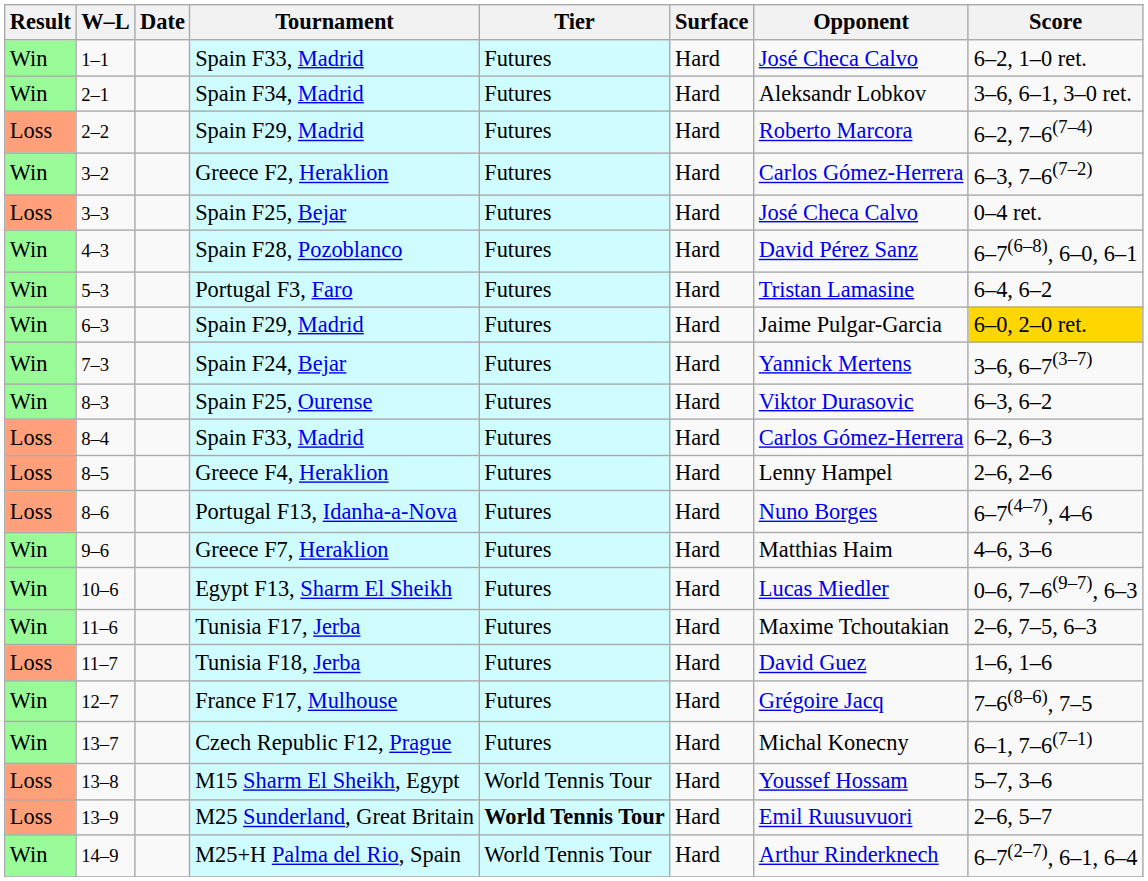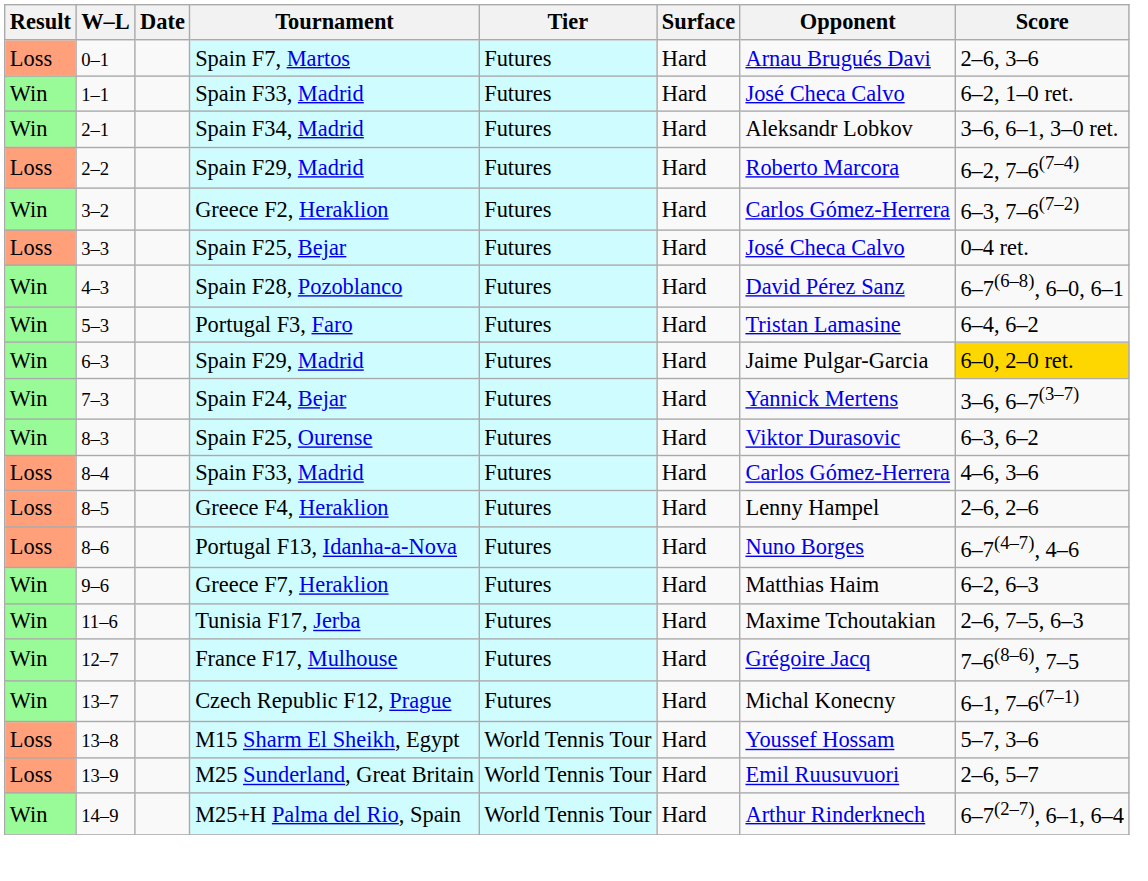 <table class="sortable wikitable">
 <tr>
 <th>Result</th>
 <th class="unsortable">W–L</th>
 <th>Date</th>
 <th>Tournament</th>
 <th>Tier</th>
 <th>Surface</th>
 <th>Opponent</th>
 <th class="unsortable">Score</th>
+</tr>
+<tr>
+<td bgcolor=FFA07A>Loss</td>
+<td><small>0–1</small></td>
+<td></td>
+<td style="background:#cffcff;">Spain F7, <a href='#'>Martos</a></td>
+<td style="background:#cffcff;">Futures</td>
+<td>Hard</td>
+<td> <a href='#'>Arnau Brugués Davi</a></td>
+<td>2–6, 3–6</td>
 </tr>
 <tr>
 <td bgcolor=98FB98>Win</td>
 <td><small>1–1</small></td>
 <td></td>
 <td style="background:#cffcff;">Spain F33, <a href='#'>Madrid</a></td>
 <td style="background:#cffcff;">Futures</td>
 <td>Hard</td>
 <td> <a href='#'>José Checa Calvo</a></td>
 <td>6–2, 1–0 ret.</td>
 </tr>
 <tr>
 <td bgcolor=98FB98>Win</td>
 <td><small>2–1</small></td>
 <td></td>
 <td style="background:#cffcff;">Spain F34, <a href='#'>Madrid</a></td>
 <td style="background:#cffcff;">Futures</td>
 <td>Hard</td>
 <td> Aleksandr Lobkov</td>
 <td>3–6, 6–1, 3–0 ret.</td>
 </tr>
 <tr>
 <td bgcolor=FFA07A>Loss</td>
 <td><small>2–2</small></td>
 <td></td>
 <td style="background:#cffcff;">Spain F29, <a href='#'>Madrid</a></td>
 <td style="background:#cffcff;">Futures</td>
 <td>Hard</td>
 <td> <a href='#'>Roberto Marcora</a></td>
 <td>6–2, 7–6<sup>(7–4)</sup></td>
 </tr>
 <tr>
 <td bgcolor=98FB98>Win</td>
 <td><small>3–2</small></td>
 <td></td>
 <td style="background:#cffcff;">Greece F2, <a href='#'>Heraklion</a></td>
 <td style="background:#cffcff;">Futures</td>
 <td>Hard</td>
 <td> <a href='#'>Carlos Gómez-Herrera</a></td>
 <td>6–3, 7–6<sup>(7–2)</sup></td>
 </tr>
 <tr>
 <td bgcolor=FFA07A>Loss</td>
 <td><small>3–3</small></td>
 <td></td>
 <td style="background:#cffcff;">Spain F25, <a href='#'>Bejar</a></td>
 <td style="background:#cffcff;">Futures</td>
 <td>Hard</td>
 <td> <a href='#'>José Checa Calvo</a></td>
 <td>0–4 ret.</td>
 </tr>
 <tr>
 <td bgcolor=98FB98>Win</td>
 <td><small>4–3</small></td>
 <td></td>
 <td style="background:#cffcff;">Spain F28, <a href='#'>Pozoblanco</a></td>
 <td style="background:#cffcff;">Futures</td>
 <td>Hard</td>
 <td> <a href='#'>David Pérez Sanz</a></td>
 <td>6–7<sup>(6–8)</sup>, 6–0, 6–1</td>
 </tr>
 <tr>
 <td bgcolor=98FB98>Win</td>
 <td><small>5–3</small></td>
 <td></td>
 <td style="background:#cffcff;">Portugal F3, <a href='#'>Faro</a></td>
 <td style="background:#cffcff;">Futures</td>
 <td>Hard</td>
 <td> <a href='#'>Tristan Lamasine</a></td>
 <td>6–4, 6–2</td>
 </tr>
 <tr>
 <td bgcolor=98FB98>Win</td>
 <td><small>6–3</small></td>
 <td></td>
 <td style="background:#cffcff;">Spain F29, <a href='#'>Madrid</a></td>
 <td style="background:#cffcff;">Futures</td>
 <td>Hard</td>
 <td> Jaime Pulgar-Garcia</td>
 <td style="background: gold;">6–0, 2–0 ret.</td>
 </tr>
 <tr>
 <td bgcolor=98FB98>Win</td>
 <td><small>7–3</small></td>
 <td></td>
 <td style="background:#cffcff;">Spain F24, <a href='#'>Bejar</a></td>
 <td style="background:#cffcff;">Futures</td>
 <td>Hard</td>
 <td> <a href='#'>Yannick Mertens</a></td>
 <td>3–6, 6–7<sup>(3–7)</sup></td>
 </tr>
 <tr>
 <td bgcolor=98FB98>Win</td>
 <td><small>8–3</small></td>
 <td></td>
 <td style="background:#cffcff;">Spain F25, <a href='#'>Ourense</a></td>
 <td style="background:#cffcff;">Futures</td>
 <td>Hard</td>
 <td> <a href='#'>Viktor Durasovic</a></td>
 <td>6–3, 6–2</td>
 </tr>
 <tr>
 <td bgcolor=FFA07A>Loss</td>
 <td><small>8–4</small></td>
 <td></td>
 <td style="background:#cffcff;">Spain F33, <a href='#'>Madrid</a></td>
 <td style="background:#cffcff;">Futures</td>
 <td>Hard</td>
 <td> <a href='#'>Carlos Gómez-Herrera</a></td>
-<td>6–2, 6–3</td>
+<td>4–6, 3–6</td>
 </tr>
 <tr>
 <td bgcolor=FFA07A>Loss</td>
 <td><small>8–5</small></td>
 <td></td>
 <td style="background:#cffcff;">Greece F4, <a href='#'>Heraklion</a></td>
 <td style="background:#cffcff;">Futures</td>
 <td>Hard</td>
 <td> Lenny Hampel</td>
 <td>2–6, 2–6</td>
 </tr>
 <tr>
 <td bgcolor=FFA07A>Loss</td>
 <td><small>8–6</small></td>
 <td></td>
 <td style="background:#cffcff;">Portugal F13, <a href='#'>Idanha-a-Nova</a></td>
 <td style="background:#cffcff;">Futures</td>
 <td>Hard</td>
 <td> <a href='#'>Nuno Borges</a></td>
 <td>6–7<sup>(4–7)</sup>, 4–6</td>
 </tr>
 <tr>
 <td bgcolor=98FB98>Win</td>
 <td><small>9–6</small></td>
 <td></td>
 <td style="background:#cffcff;">Greece F7, <a href='#'>Heraklion</a></td>
 <td style="background:#cffcff;">Futures</td>
 <td>Hard</td>
 <td> Matthias Haim</td>
-<td>4–6, 3–6</td>
-</tr>
-<tr>
-<td bgcolor=98FB98>Win</td>
-<td><small>10–6</small></td>
-<td></td>
-<td style="background:#cffcff;">Egypt F13, <a href='#'>Sharm El Sheikh</a></td>
-<td style="background:#cffcff;">Futures</td>
-<td>Hard</td>
-<td> <a href='#'>Lucas Miedler</a></td>
-<td>0–6, 7–6<sup>(9–7)</sup>, 6–3</td>
+<td>6–2, 6–3</td>
 </tr>
 <tr>
 <td bgcolor=98FB98>Win</td>
 <td><small>11–6</small></td>
 <td></td>
 <td style="background:#cffcff;">Tunisia F17, <a href='#'>Jerba</a></td>
 <td style="background:#cffcff;">Futures</td>
 <td>Hard</td>
 <td> Maxime Tchoutakian</td>
 <td>2–6, 7–5, 6–3</td>
-</tr>
-<tr>
-<td bgcolor=FFA07A>Loss</td>
-<td><small>11–7</small></td>
-<td></td>
-<td style="background:#cffcff;">Tunisia F18, <a href='#'>Jerba</a></td>
-<td style="background:#cffcff;">Futures</td>
-<td>Hard</td>
-<td> <a href='#'>David Guez</a></td>
-<td>1–6, 1–6</td>
 </tr>
 <tr>
 <td bgcolor=98FB98>Win</td>
 <td><small>12–7</small></td>
 <td></td>
 <td style="background:#cffcff;">France F17, <a href='#'>Mulhouse</a></td>
 <td style="background:#cffcff;">Futures</td>
 <td>Hard</td>
 <td> <a href='#'>Grégoire Jacq</a></td>
 <td>7–6<sup>(8–6)</sup>, 7–5</td>
 </tr>
 <tr>
 <td bgcolor=98FB98>Win</td>
 <td><small>13–7</small></td>
 <td></td>
 <td style="background:#cffcff;">Czech Republic F12, <a href='#'>Prague</a></td>
 <td style="background:#cffcff;">Futures</td>
 <td>Hard</td>
 <td> Michal Konecny</td>
 <td>6–1, 7–6<sup>(7–1)</sup></td>
 </tr>
 <tr>
 <td bgcolor=FFA07A>Loss</td>
 <td><small>13–8</small></td>
 <td></td>
 <td style="background:#cffcff;">M15 <a href='#'>Sharm El Sheikh</a>, Egypt</td>
 <td style="background:#cffcff;">World Tennis Tour</td>
 <td>Hard</td>
 <td> <a href='#'>Youssef Hossam</a></td>
 <td>5–7, 3–6</td>
 </tr>
 <tr>
 <td bgcolor=FFA07A>Loss</td>
 <td><small>13–9</small></td>
 <td></td>
 <td style="background:#cffcff;">M25 <a href='#'>Sunderland</a>, Great Britain</td>
-<td style="background:#cffcff;"><strong>World Tennis Tour</strong></td>
+<td style="background:#cffcff;">World Tennis Tour</td>
 <td>Hard</td>
 <td> <a href='#'>Emil Ruusuvuori</a></td>
 <td>2–6, 5–7</td>
 </tr>
 <tr>
 <td bgcolor=98FB98>Win</td>
 <td><small>14–9</small></td>
 <td></td>
 <td style="background:#cffcff;">M25+H <a href='#'>Palma del Rio</a>, Spain</td>
 <td style="background:#cffcff;">World Tennis Tour</td>
 <td>Hard</td>
 <td> <a href='#'>Arthur Rinderknech</a></td>
 <td>6–7<sup>(2–7)</sup>, 6–1, 6–4</td>
 </tr>
 </table>
